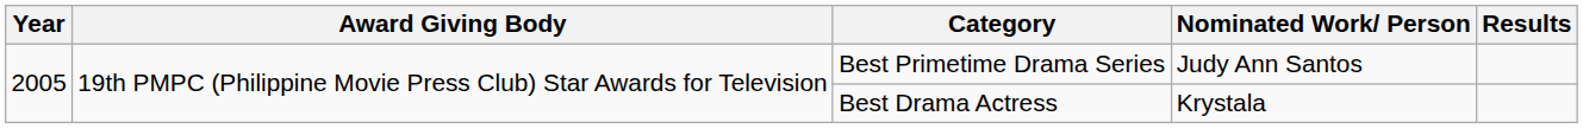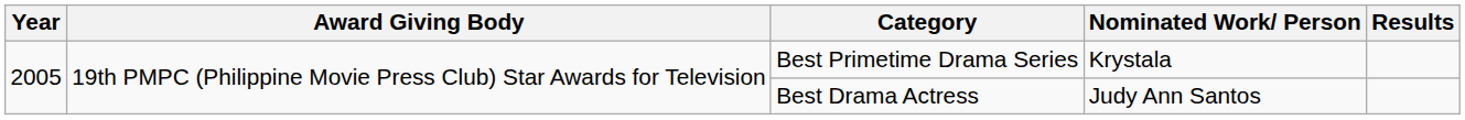 <table class="wikitable">
 <tr>
 <th>Year</th>
 <th>Award Giving Body</th>
 <th>Category</th>
 <th>Nominated Work/ Person</th>
 <th>Results</th>
 </tr>
 <tr>
 <td rowspan="2">2005</td>
 <td rowspan="2">19th PMPC (Philippine Movie Press Club) Star Awards for Television</td>
 <td>Best Primetime Drama Series</td>
-<td>Judy Ann Santos</td>
+<td>Krystala</td>
 <td></td>
 </tr>
 <tr>
 <td>Best Drama Actress</td>
-<td>Krystala</td>
+<td>Judy Ann Santos</td>
 <td></td>
 </tr>
 </table>
